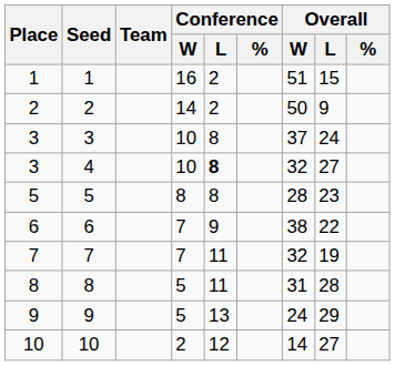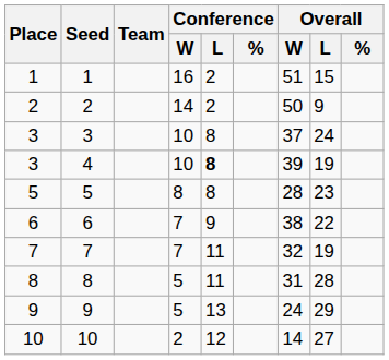 <table class="wikitable">
 <tr>
 <th rowspan ="2">Place</th>
 <th rowspan ="2">Seed</th>
 <th rowspan ="2">Team</th>
 <th colspan = "3">Conference</th>
 <th colspan = "3">Overall</th>
 </tr>
 <tr>
 <th scope="col" style="width: 20px;">W</th>
 <th scope="col" style="width: 20px;">L</th>
 <th scope="col" style="width: 30px;">%</th>
 <th scope="col" style="width: 20px;">W</th>
 <th scope="col" style="width: 20px;">L</th>
 <th scope="col" style="width: 30px;">%</th>
 </tr>
 <tr>
 <td style="text-align:center;">1</td>
 <td style="text-align:center;">1</td>
 <td></td>
 <td>16</td>
 <td>2</td>
 <td></td>
 <td>51</td>
 <td>15</td>
 <td></td>
 </tr>
 <tr>
 <td style="text-align:center;">2</td>
 <td style="text-align:center;">2</td>
 <td></td>
 <td>14</td>
 <td>2</td>
 <td></td>
 <td>50</td>
 <td>9</td>
 <td></td>
 </tr>
 <tr>
 <td style="text-align:center;">3</td>
 <td style="text-align:center;">3</td>
 <td></td>
 <td>10</td>
 <td>8</td>
 <td></td>
 <td>37</td>
 <td>24</td>
 <td></td>
 </tr>
 <tr>
 <td style="text-align:center;">3</td>
 <td style="text-align:center;">4</td>
 <td></td>
 <td>10</td>
 <td><strong>8</strong></td>
 <td></td>
-<td>32</td>
-<td>27</td>
+<td>39</td>
+<td>19</td>
 <td></td>
 </tr>
 <tr>
 <td style="text-align:center;">5</td>
 <td style="text-align:center;">5</td>
 <td></td>
 <td>8</td>
 <td>8</td>
 <td></td>
 <td>28</td>
 <td>23</td>
 <td></td>
 </tr>
 <tr>
 <td style="text-align:center;">6</td>
 <td style="text-align:center;">6</td>
 <td></td>
 <td>7</td>
 <td>9</td>
 <td></td>
 <td>38</td>
 <td>22</td>
 <td></td>
 </tr>
 <tr>
 <td style="text-align:center;">7</td>
 <td style="text-align:center;">7</td>
 <td></td>
 <td>7</td>
 <td>11</td>
 <td></td>
 <td>32</td>
 <td>19</td>
 <td></td>
 </tr>
 <tr>
 <td style="text-align:center;">8</td>
 <td style="text-align:center;">8</td>
 <td></td>
 <td>5</td>
 <td>11</td>
 <td></td>
 <td>31</td>
 <td>28</td>
 <td></td>
 </tr>
 <tr>
 <td style="text-align:center;">9</td>
 <td style="text-align:center;">9</td>
 <td></td>
 <td>5</td>
 <td>13</td>
 <td></td>
 <td>24</td>
 <td>29</td>
 <td></td>
 </tr>
 <tr>
 <td style="text-align:center;">10</td>
 <td style="text-align:center;">10</td>
 <td></td>
 <td>2</td>
 <td>12</td>
 <td></td>
 <td>14</td>
 <td>27</td>
 <td></td>
 </tr>
 </table>
